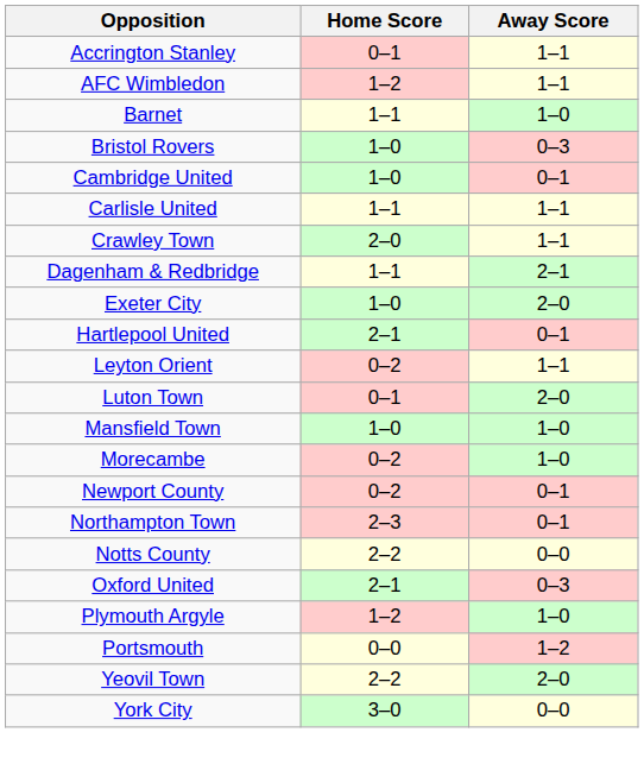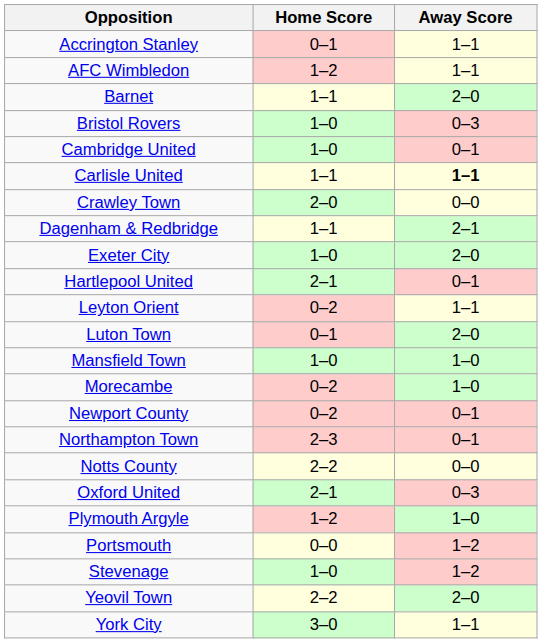 <table class="wikitable">
 <tr>
 <th style="width:35%;">Opposition</th>
 <th style="width:20%;">Home Score</th>
 <th style="width:20%;">Away Score</th>
 </tr>
 <tr>
 <td style="text-align:center;"><a href='#'>Accrington Stanley</a></td>
 <td style="background:#ffcccc; text-align:center;">0–1</td>
 <td style="background:#ffd; text-align:center;">1–1</td>
 </tr>
 <tr>
 <td style="text-align:center;"><a href='#'>AFC Wimbledon</a></td>
 <td style="background:#ffcccc; text-align:center;">1–2</td>
 <td style="background:#ffd; text-align:center;">1–1</td>
 </tr>
 <tr>
 <td style="text-align:center;"><a href='#'>Barnet</a></td>
 <td style="background:#ffd; text-align:center;">1–1</td>
-<td style="background:#cfc; text-align:center;">1–0</td>
+<td style="background:#cfc; text-align:center;">2–0</td>
 </tr>
 <tr>
 <td style="text-align:center;"><a href='#'>Bristol Rovers</a></td>
 <td style="background:#cfc; text-align:center;">1–0</td>
 <td style="background:#ffcccc; text-align:center;">0–3</td>
 </tr>
 <tr>
 <td style="text-align:center;"><a href='#'>Cambridge United</a></td>
 <td style="background:#cfc; text-align:center;">1–0</td>
 <td style="background:#ffcccc; text-align:center;">0–1</td>
 </tr>
 <tr>
 <td style="text-align:center;"><a href='#'>Carlisle United</a></td>
 <td style="background:#ffd; text-align:center;">1–1</td>
-<td style="background:#ffd; text-align:center;">1–1</td>
+<td style="background:#ffd; text-align:center;"><strong>1–1</strong></td>
 </tr>
 <tr>
 <td style="text-align:center;"><a href='#'>Crawley Town</a></td>
 <td style="background:#cfc; text-align:center;">2–0</td>
-<td style="background:#ffd; text-align:center;">1–1</td>
+<td style="background:#ffd; text-align:center;">0–0</td>
 </tr>
 <tr>
 <td style="text-align:center;"><a href='#'>Dagenham & Redbridge</a></td>
 <td style="background:#ffd; text-align:center;">1–1</td>
 <td style="background:#cfc; text-align:center;">2–1</td>
 </tr>
 <tr>
 <td style="text-align:center;"><a href='#'>Exeter City</a></td>
 <td style="background:#cfc; text-align:center;">1–0</td>
 <td style="background:#cfc; text-align:center;">2–0</td>
 </tr>
 <tr>
 <td style="text-align:center;"><a href='#'>Hartlepool United</a></td>
 <td style="background:#cfc; text-align:center;">2–1</td>
 <td style="background:#ffcccc; text-align:center;">0–1</td>
 </tr>
 <tr>
 <td style="text-align:center;"><a href='#'>Leyton Orient</a></td>
 <td style="background:#ffcccc; text-align:center;">0–2</td>
 <td style="background:#ffd; text-align:center;">1–1</td>
 </tr>
 <tr>
 <td style="text-align:center;"><a href='#'>Luton Town</a></td>
 <td style="background:#ffcccc; text-align:center;">0–1</td>
 <td style="background:#cfc; text-align:center;">2–0</td>
 </tr>
 <tr>
 <td style="text-align:center;"><a href='#'>Mansfield Town</a></td>
 <td style="background:#cfc; text-align:center;">1–0</td>
 <td style="background:#cfc; text-align:center;">1–0</td>
 </tr>
 <tr>
 <td style="text-align:center;"><a href='#'>Morecambe</a></td>
 <td style="background:#ffcccc; text-align:center;">0–2</td>
 <td style="background:#cfc; text-align:center;">1–0</td>
 </tr>
 <tr>
 <td style="text-align:center;"><a href='#'>Newport County</a></td>
 <td style="background:#ffcccc; text-align:center;">0–2</td>
 <td style="background:#ffcccc; text-align:center;">0–1</td>
 </tr>
 <tr>
 <td style="text-align:center;"><a href='#'>Northampton Town</a></td>
 <td style="background:#ffcccc; text-align:center;">2–3</td>
 <td style="background:#ffcccc; text-align:center;">0–1</td>
 </tr>
 <tr>
 <td style="text-align:center;"><a href='#'>Notts County</a></td>
 <td style="background:#ffd; text-align:center;">2–2</td>
 <td style="background:#ffd; text-align:center;">0–0</td>
 </tr>
 <tr>
 <td style="text-align:center;"><a href='#'>Oxford United</a></td>
 <td style="background:#cfc; text-align:center;">2–1</td>
 <td style="background:#ffcccc; text-align:center;">0–3</td>
 </tr>
 <tr>
 <td style="text-align:center;"><a href='#'>Plymouth Argyle</a></td>
 <td style="background:#ffcccc; text-align:center;">1–2</td>
 <td style="background:#cfc; text-align:center;">1–0</td>
 </tr>
 <tr>
 <td style="text-align:center;"><a href='#'>Portsmouth</a></td>
 <td style="background:#ffd; text-align:center;">0–0</td>
 <td style="background:#ffcccc; text-align:center;">1–2</td>
 </tr>
 <tr>
+<td style="text-align:center;"><a href='#'>Stevenage</a></td>
+<td style="background:#cfc; text-align:center;">1–0</td>
+<td style="background:#ffcccc; text-align:center;">1–2</td>
+</tr>
+<tr>
 <td style="text-align:center;"><a href='#'>Yeovil Town</a></td>
 <td style="background:#ffd; text-align:center;">2–2</td>
 <td style="background:#cfc; text-align:center;">2–0</td>
 </tr>
 <tr>
 <td style="text-align:center;"><a href='#'>York City</a></td>
 <td style="background:#cfc; text-align:center;">3–0</td>
-<td style="background:#ffd; text-align:center;">0–0</td>
+<td style="background:#ffd; text-align:center;">1–1</td>
 </tr>
 </table>
